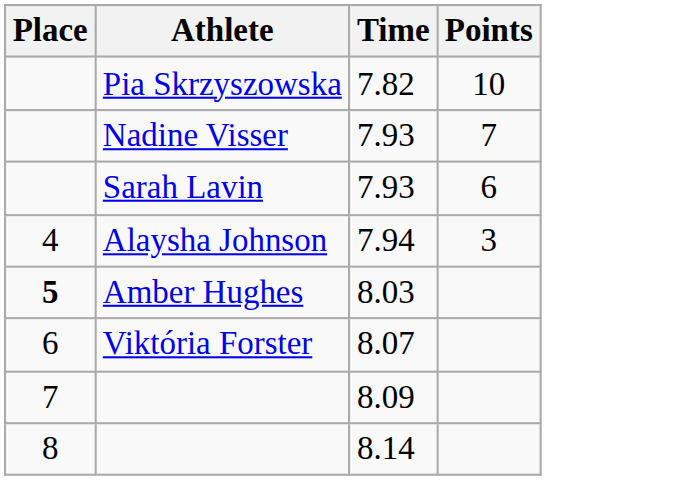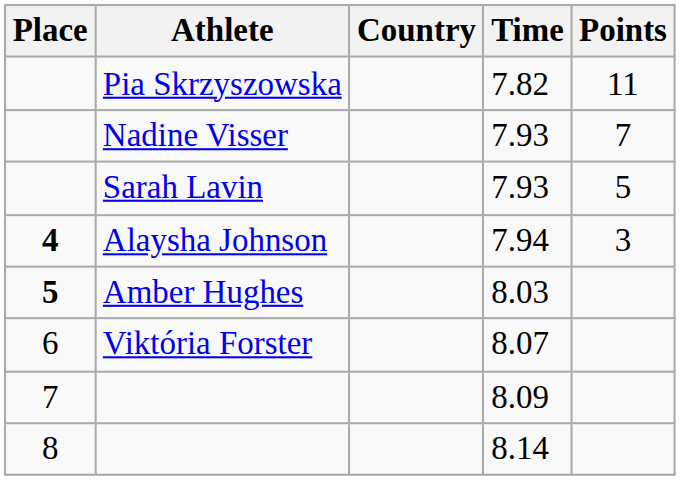 <table class="wikitable">
 <tr>
 <th>Place</th>
 <th>Athlete</th>
+<th>Country</th>
 <th>Time</th>
 <th>Points</th>
 </tr>
 <tr>
 <td align=center></td>
 <td><a href='#'>Pia Skrzyszowska</a></td>
+<td></td>
 <td>7.82</td>
-<td align=center>10</td>
+<td align=center>11</td>
 </tr>
 <tr>
 <td align=center></td>
 <td><a href='#'>Nadine Visser</a></td>
+<td></td>
 <td>7.93</td>
 <td align=center>7</td>
 </tr>
 <tr>
 <td align=center></td>
 <td><a href='#'>Sarah Lavin</a></td>
+<td></td>
 <td>7.93</td>
-<td align=center>6</td>
+<td align=center>5</td>
 </tr>
 <tr>
-<td align=center>4</td>
+<td align=center><strong>4</strong></td>
 <td><a href='#'>Alaysha Johnson</a></td>
+<td></td>
 <td>7.94</td>
 <td align=center>3</td>
 </tr>
 <tr>
 <td align=center><strong>5</strong></td>
 <td><a href='#'>Amber Hughes</a></td>
+<td></td>
 <td>8.03</td>
 <td align=center></td>
 </tr>
 <tr>
 <td align=center>6</td>
 <td><a href='#'>Viktória Forster</a></td>
+<td></td>
 <td>8.07</td>
 <td align=center></td>
 </tr>
 <tr>
 <td align=center>7</td>
+<td></td>
 <td></td>
 <td>8.09</td>
 <td align=center></td>
 </tr>
 <tr>
 <td align=center>8</td>
 <td></td>
+<td></td>
 <td>8.14</td>
 <td align=center></td>
 </tr>
 </table>
